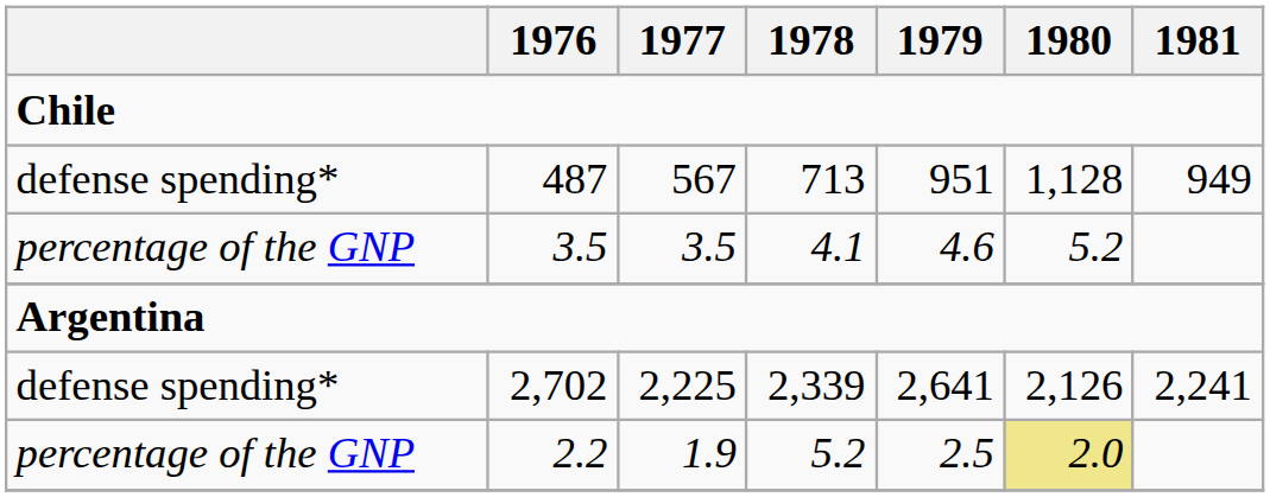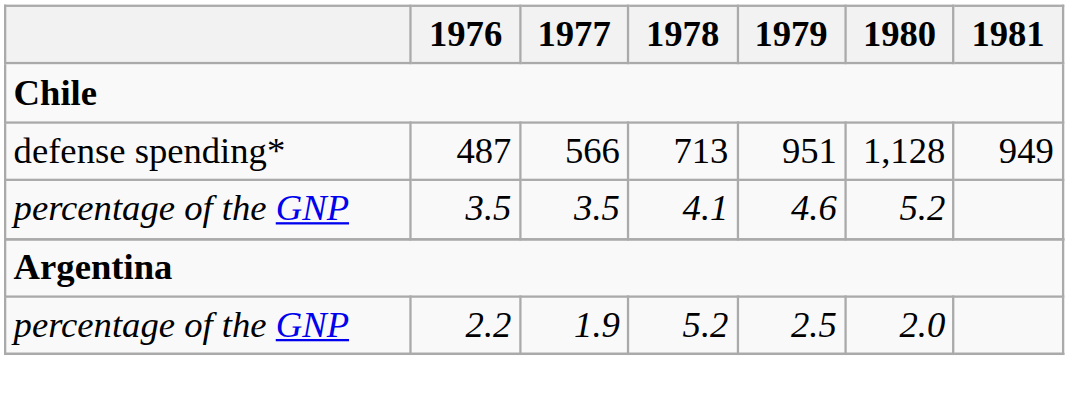 <table class="wikitable" align=left>
 <tr>
 <th width="170"></th>
 <th width="40">1976</th>
 <th width="40">1977</th>
 <th width="40">1978</th>
 <th width="40">1979</th>
 <th width="40">1980</th>
 <th width="40">1981</th>
 </tr>
 <tr>
 <td colspan="7"><strong>Chile</strong></td>
 </tr>
 <tr align=left|>
 <td>defense spending*</td>
 <td align=right>487</td>
-<td align=right>567</td>
+<td align=right>566</td>
 <td align=right>713</td>
 <td align=right>951</td>
 <td align=right>1,128</td>
 <td align=right>949</td>
 </tr>
 <tr>
 <td><em>percentage of the <a href='#'>GNP</a></em></td>
 <td align=right><em>3.5</em></td>
 <td align=right><em>3.5</em></td>
 <td align=right><em>4.1</em></td>
 <td align=right><em>4.6</em></td>
 <td align=right><em>5.2</em></td>
 <td></td>
 </tr>
 <tr>
 </tr>
 <tr>
 <td colspan="7"><strong>Argentina</strong></td>
 </tr>
 <tr>
-<td>defense spending*</td>
-<td align=right>2,702</td>
-<td align=right>2,225</td>
-<td align=right>2,339</td>
-<td align=right>2,641</td>
-<td align=right>2,126</td>
-<td align=right>2,241</td>
-</tr>
-<tr>
 <td><em>percentage of the <a href='#'>GNP</a></em></td>
 <td align=right><em>2.2</em></td>
 <td align=right><em>1.9</em></td>
 <td align=right><em>5.2</em></td>
 <td align=right><em>2.5</em></td>
-<td align=right style="background: khaki;"><em>2.0</em></td>
+<td align=right><em>2.0</em></td>
 <td></td>
 </tr>
 <tr>
 </tr>
 </table>
